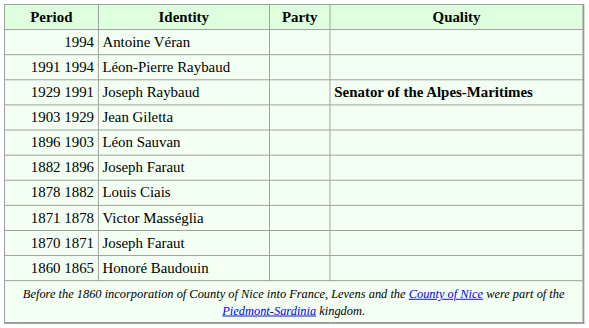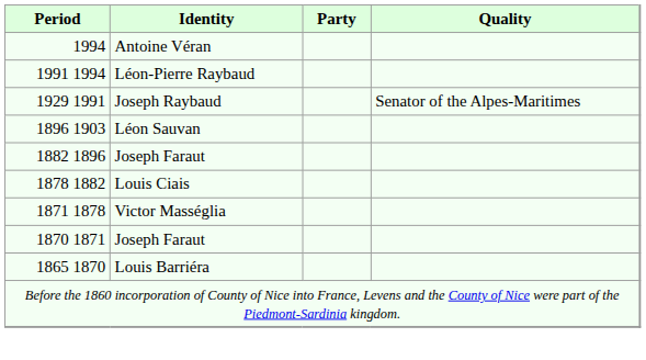 <table align="center" rules="all" cellspacing="0" cellpadding="4" style="border: 1px solid #999; border-right: 2px solid #999; border-bottom: 2px solid #999; background: #f3fff3">
 <tr style="background: #ddffdd">
 <th>Period</th>
 <th>Identity</th>
 <th>Party</th>
 <th>Quality</th>
 </tr>
 <tr>
 <td align=right>1994</td>
 <td>Antoine Véran</td>
 <td align="center"></td>
 <td></td>
 </tr>
 <tr>
 <td align=right>1991 1994</td>
 <td>Léon-Pierre Raybaud</td>
 <td align="center"></td>
 <td></td>
 </tr>
 <tr>
 <td align=right>1929 1991</td>
 <td>Joseph Raybaud</td>
 <td align="center"></td>
-<td><strong>Senator of the Alpes-Maritimes</strong></td>
-</tr>
-<tr>
-<td align=right>1903 1929</td>
-<td>Jean Giletta</td>
-<td align="center"></td>
-<td></td>
+<td>Senator of the Alpes-Maritimes</td>
 </tr>
 <tr>
 <td align=right>1896 1903</td>
 <td>Léon Sauvan</td>
 <td align="center"></td>
 <td></td>
 </tr>
 <tr>
 <td align=right>1882 1896</td>
 <td>Joseph Faraut</td>
 <td align="center"></td>
 <td></td>
 </tr>
 <tr>
 <td align=right>1878 1882</td>
 <td>Louis Ciais</td>
 <td align="center"></td>
 <td></td>
 </tr>
 <tr>
 <td align=right>1871 1878</td>
 <td>Victor Masséglia</td>
 <td align="center"></td>
 <td></td>
 </tr>
 <tr>
 <td align=right>1870 1871</td>
 <td>Joseph Faraut</td>
 <td align="center"></td>
 <td></td>
 </tr>
 <tr>
-<td align=right>1860 1865</td>
-<td>Honoré Baudouin</td>
+<td align=right>1865 1870</td>
+<td>Louis Barriéra</td>
 <td align="center"></td>
 <td></td>
 </tr>
 <tr>
 <td colspan="4" align="center"><small> <em>Before the 1860 incorporation of County of Nice into France, Levens and the <a href='#'>County of Nice</a> were part of the <a href='#'>Piedmont-Sardinia</a> kingdom.</em></small></td>
 </tr>
 </table>
